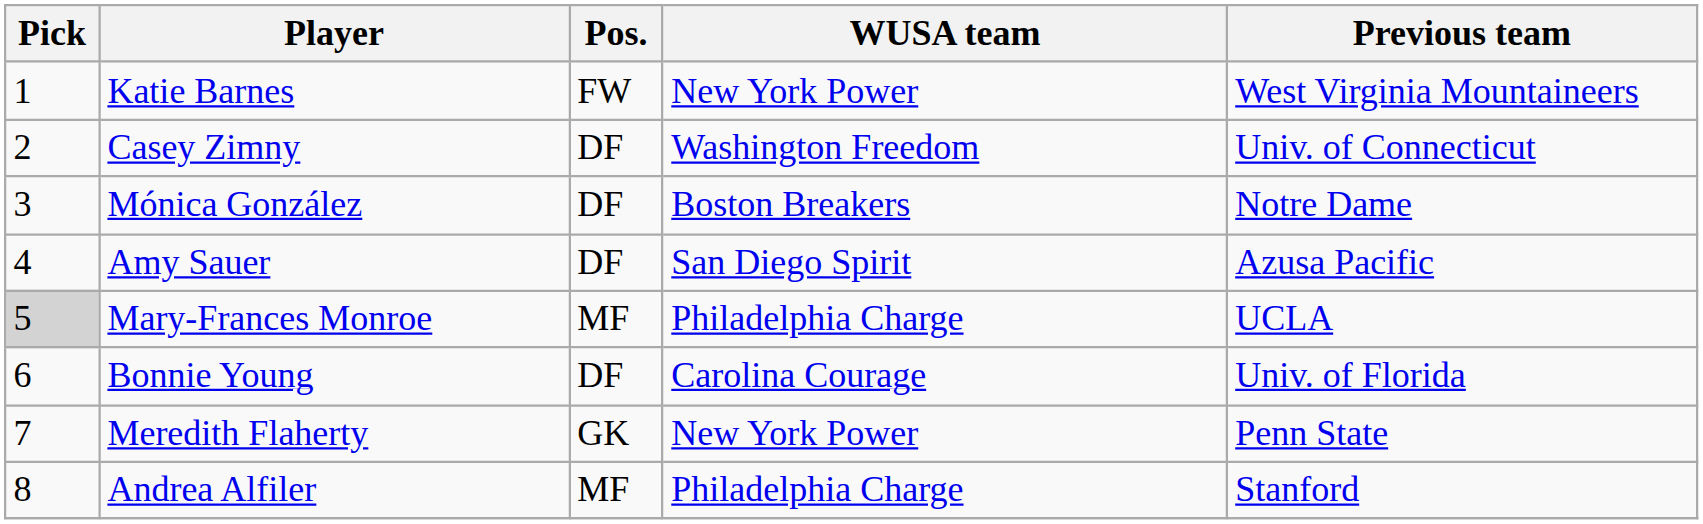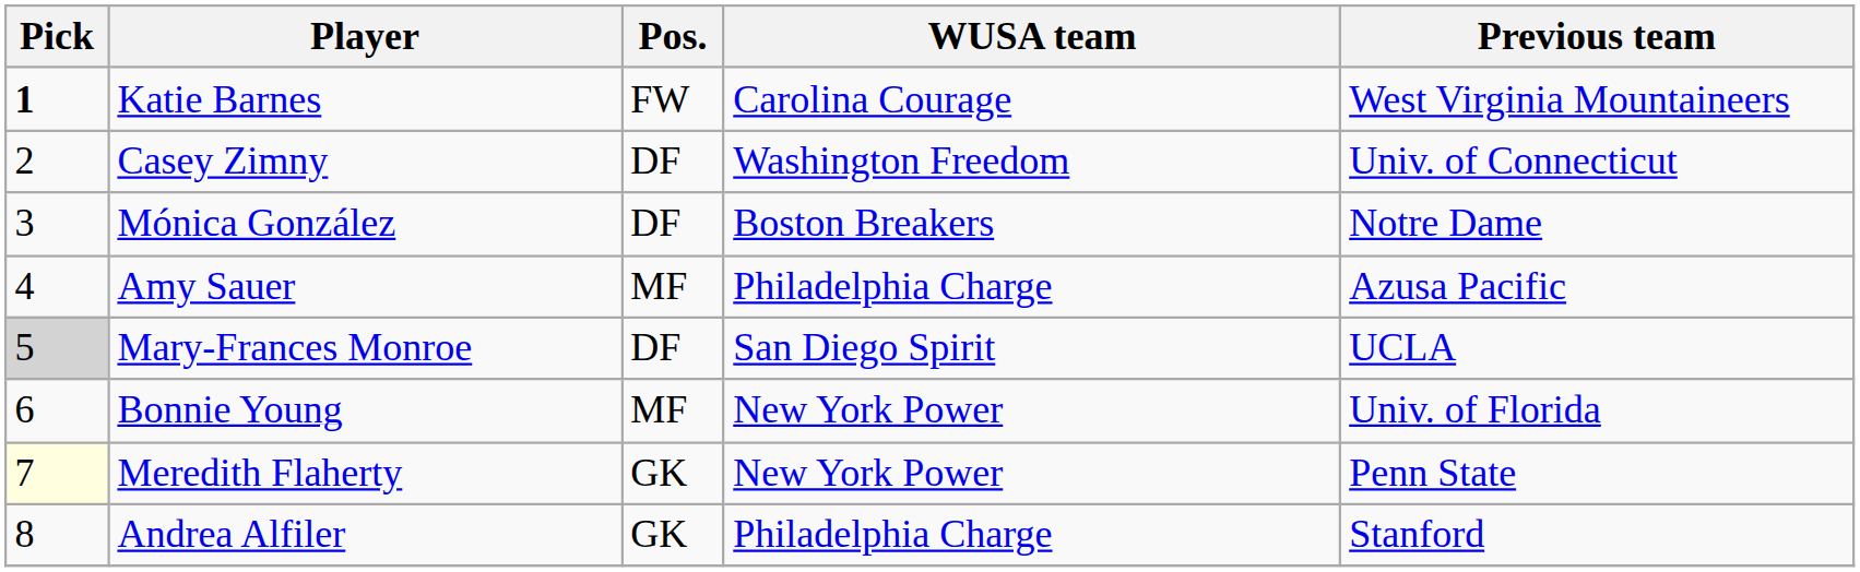 <table class="wikitable">
 <tr>
 <th width="5%">Pick</th>
 <th width="25%">Player</th>
 <th width="5%">Pos.</th>
 <th width="30%">WUSA team</th>
 <th width="25%">Previous team</th>
 </tr>
 <tr>
-<td>1</td>
+<td><strong>1</strong></td>
 <td><a href='#'>Katie Barnes</a></td>
 <td>FW</td>
-<td><a href='#'>New York Power</a></td>
+<td><a href='#'>Carolina Courage</a></td>
 <td><a href='#'>West Virginia Mountaineers</a></td>
 </tr>
 <tr>
 <td>2</td>
 <td><a href='#'>Casey Zimny</a></td>
 <td>DF</td>
 <td><a href='#'>Washington Freedom</a></td>
 <td><a href='#'>Univ. of Connecticut</a></td>
 </tr>
 <tr>
 <td>3</td>
 <td><a href='#'>Mónica González</a></td>
 <td>DF</td>
 <td><a href='#'>Boston Breakers</a></td>
 <td><a href='#'>Notre Dame</a></td>
 </tr>
 <tr>
 <td>4</td>
 <td><a href='#'>Amy Sauer</a></td>
-<td>DF</td>
-<td><a href='#'>San Diego Spirit</a></td>
+<td>MF</td>
+<td><a href='#'>Philadelphia Charge</a></td>
 <td><a href='#'>Azusa Pacific</a></td>
 </tr>
 <tr>
 <td style="background: lightgrey;">5</td>
 <td><a href='#'>Mary-Frances Monroe</a></td>
-<td>MF</td>
-<td><a href='#'>Philadelphia Charge</a></td>
+<td>DF</td>
+<td><a href='#'>San Diego Spirit</a></td>
 <td><a href='#'>UCLA</a></td>
 </tr>
 <tr>
 <td>6</td>
 <td><a href='#'>Bonnie Young</a></td>
-<td>DF</td>
-<td><a href='#'>Carolina Courage</a></td>
+<td>MF</td>
+<td><a href='#'>New York Power</a></td>
 <td><a href='#'>Univ. of Florida</a></td>
 </tr>
 <tr>
-<td>7</td>
+<td style="background: lightyellow;">7</td>
 <td><a href='#'>Meredith Flaherty</a></td>
 <td>GK</td>
 <td><a href='#'>New York Power</a></td>
 <td><a href='#'>Penn State</a></td>
 </tr>
 <tr>
 <td>8</td>
 <td><a href='#'>Andrea Alfiler</a></td>
-<td>MF</td>
+<td>GK</td>
 <td><a href='#'>Philadelphia Charge</a></td>
 <td><a href='#'>Stanford</a></td>
 </tr>
 <tr>
 </tr>
 </table>
